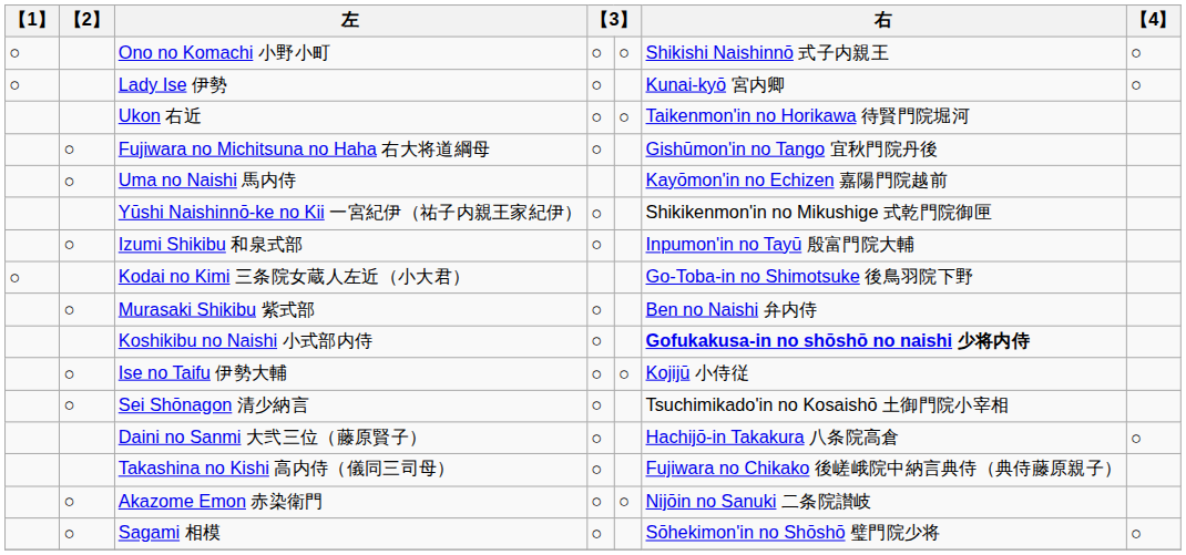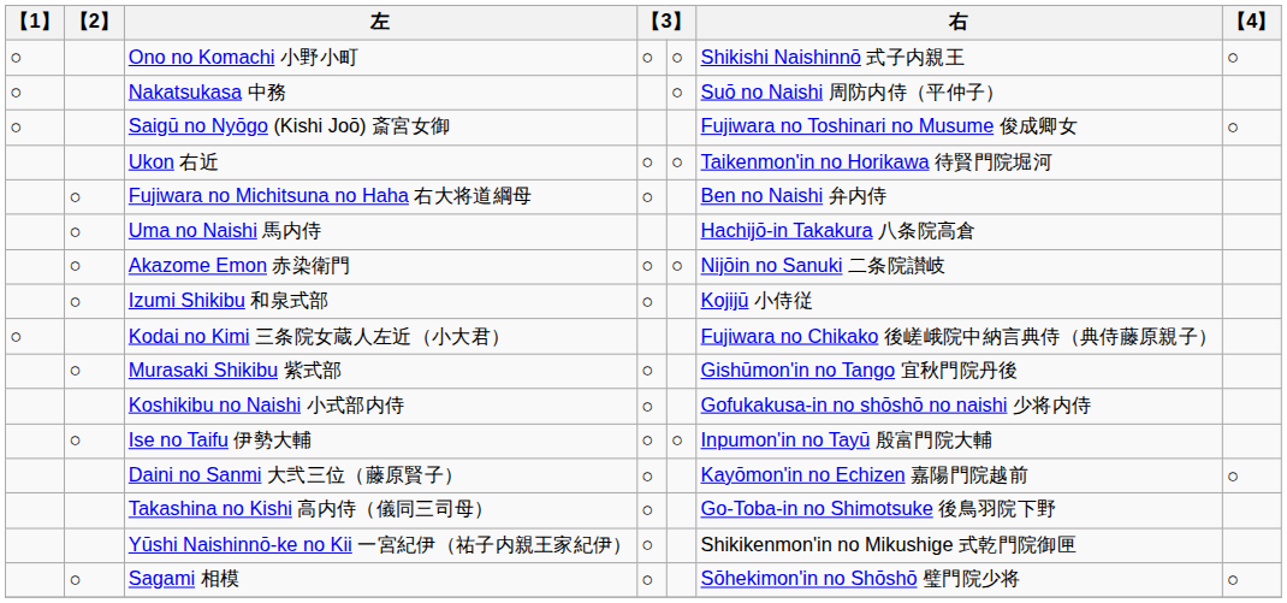 <table class="wikitable">
 <tr>
 <th>【1】</th>
 <th>【2】</th>
 <th>左</th>
 <th colspan="2">【3】</th>
 <th>右</th>
 <th>【4】</th>
 </tr>
 <tr>
 <td>○</td>
 <td></td>
 <td><a href='#'>Ono no Komachi</a> 小野小町</td>
 <td>○</td>
 <td>○</td>
 <td><a href='#'>Shikishi Naishinnō</a> 式子内親王</td>
 <td>○</td>
 </tr>
 <tr>
 <td>○</td>
 <td></td>
-<td><a href='#'>Lady Ise</a> 伊勢</td>
+<td><a href='#'>Nakatsukasa</a> 中務</td>
+<td></td>
+<td>○</td>
+<td><a href='#'>Suō no Naishi</a> 周防内侍（平仲子）</td>
+<td></td>
+</tr>
+<tr>
 <td>○</td>
 <td></td>
-<td><a href='#'>Kunai-kyō</a> 宮内卿</td>
+<td><a href='#'>Saigū no Nyōgo</a> (Kishi Joō) 斎宮女御</td>
+<td></td>
+<td></td>
+<td><a href='#'>Fujiwara no Toshinari no Musume</a> 俊成卿女</td>
 <td>○</td>
 </tr>
 <tr>
 <td></td>
 <td></td>
 <td><a href='#'>Ukon</a> 右近</td>
 <td>○</td>
 <td>○</td>
 <td><a href='#'>Taikenmon'in no Horikawa</a> 待賢門院堀河</td>
 <td></td>
 </tr>
 <tr>
 <td></td>
 <td>○</td>
 <td><a href='#'>Fujiwara no Michitsuna no Haha</a> 右大将道綱母</td>
 <td>○</td>
 <td></td>
-<td><a href='#'>Gishūmon'in no Tango</a> 宜秋門院丹後</td>
+<td><a href='#'>Ben no Naishi</a> 弁内侍</td>
 <td></td>
 </tr>
 <tr>
 <td></td>
 <td>○</td>
 <td><a href='#'>Uma no Naishi</a> 馬内侍</td>
 <td></td>
 <td></td>
+<td><a href='#'>Hachijō-in Takakura</a> 八条院高倉</td>
+<td></td>
+</tr>
+<tr>
+<td></td>
+<td>○</td>
+<td><a href='#'>Akazome Emon</a> 赤染衛門</td>
+<td>○</td>
+<td>○</td>
+<td><a href='#'>Nijōin no Sanuki</a> 二条院讃岐</td>
+<td></td>
+</tr>
+<tr>
+<td></td>
+<td>○</td>
+<td><a href='#'>Izumi Shikibu</a> 和泉式部</td>
+<td>○</td>
+<td></td>
+<td><a href='#'>Kojijū</a> 小侍従</td>
+<td></td>
+</tr>
+<tr>
+<td>○</td>
+<td></td>
+<td><a href='#'>Kodai no Kimi</a> 三条院女蔵人左近（小大君）　　　　</td>
+<td></td>
+<td></td>
+<td><a href='#'>Fujiwara no Chikako</a> 後嵯峨院中納言典侍（典侍藤原親子）</td>
+<td></td>
+</tr>
+<tr>
+<td></td>
+<td>○</td>
+<td><a href='#'>Murasaki Shikibu</a> 紫式部</td>
+<td>○</td>
+<td></td>
+<td><a href='#'>Gishūmon'in no Tango</a> 宜秋門院丹後</td>
+<td></td>
+</tr>
+<tr>
+<td></td>
+<td></td>
+<td><a href='#'>Koshikibu no Naishi</a> 小式部内侍</td>
+<td>○</td>
+<td></td>
+<td><a href='#'>Gofukakusa-in no shōshō no naishi</a> 少将内侍</td>
+<td></td>
+</tr>
+<tr>
+<td></td>
+<td>○</td>
+<td><a href='#'>Ise no Taifu</a> 伊勢大輔</td>
+<td>○</td>
+<td>○</td>
+<td><a href='#'>Inpumon'in no Tayū</a> 殷富門院大輔</td>
+<td></td>
+</tr>
+<tr>
+<td></td>
+<td></td>
+<td><a href='#'>Daini no Sanmi</a> 大弐三位（藤原賢子）</td>
+<td>○</td>
+<td></td>
 <td><a href='#'>Kayōmon'in no Echizen</a> 嘉陽門院越前</td>
+<td>○</td>
+</tr>
+<tr>
+<td></td>
+<td></td>
+<td><a href='#'>Takashina no Kishi</a> 高内侍（儀同三司母）</td>
+<td>○</td>
+<td></td>
+<td><a href='#'>Go-Toba-in no Shimotsuke</a> 後鳥羽院下野</td>
 <td></td>
 </tr>
 <tr>
 <td></td>
 <td></td>
 <td><a href='#'>Yūshi Naishinnō-ke no Kii</a> 一宮紀伊（祐子内親王家紀伊）</td>
 <td>○</td>
 <td></td>
 <td>Shikikenmon'in no Mikushige 式乾門院御匣</td>
 <td></td>
 </tr>
 <tr>
 <td></td>
 <td>○</td>
-<td><a href='#'>Izumi Shikibu</a> 和泉式部</td>
-<td>○</td>
-<td></td>
-<td><a href='#'>Inpumon'in no Tayū</a> 殷富門院大輔</td>
-<td></td>
-</tr>
-<tr>
-<td>○</td>
-<td></td>
-<td><a href='#'>Kodai no Kimi</a> 三条院女蔵人左近（小大君）　　　　</td>
-<td></td>
-<td></td>
-<td><a href='#'>Go-Toba-in no Shimotsuke</a> 後鳥羽院下野</td>
-<td></td>
-</tr>
-<tr>
-<td></td>
-<td>○</td>
-<td><a href='#'>Murasaki Shikibu</a> 紫式部</td>
-<td>○</td>
-<td></td>
-<td><a href='#'>Ben no Naishi</a> 弁内侍</td>
-<td></td>
-</tr>
-<tr>
-<td></td>
-<td></td>
-<td><a href='#'>Koshikibu no Naishi</a> 小式部内侍</td>
-<td>○</td>
-<td></td>
-<td><strong><a href='#'>Gofukakusa-in no shōshō no naishi</a> 少将内侍</strong></td>
-<td></td>
-</tr>
-<tr>
-<td></td>
-<td>○</td>
-<td><a href='#'>Ise no Taifu</a> 伊勢大輔</td>
-<td>○</td>
-<td>○</td>
-<td><a href='#'>Kojijū</a> 小侍従</td>
-<td></td>
-</tr>
-<tr>
-<td></td>
-<td>○</td>
-<td><a href='#'>Sei Shōnagon</a> 清少納言</td>
-<td>○</td>
-<td></td>
-<td>Tsuchimikado'in no Kosaishō 土御門院小宰相</td>
-<td></td>
-</tr>
-<tr>
-<td></td>
-<td></td>
-<td><a href='#'>Daini no Sanmi</a> 大弐三位（藤原賢子）</td>
-<td>○</td>
-<td></td>
-<td><a href='#'>Hachijō-in Takakura</a> 八条院高倉</td>
-<td>○</td>
-</tr>
-<tr>
-<td></td>
-<td></td>
-<td><a href='#'>Takashina no Kishi</a> 高内侍（儀同三司母）</td>
-<td>○</td>
-<td></td>
-<td><a href='#'>Fujiwara no Chikako</a> 後嵯峨院中納言典侍（典侍藤原親子）</td>
-<td></td>
-</tr>
-<tr>
-<td></td>
-<td>○</td>
-<td><a href='#'>Akazome Emon</a> 赤染衛門</td>
-<td>○</td>
-<td>○</td>
-<td><a href='#'>Nijōin no Sanuki</a> 二条院讃岐</td>
-<td></td>
-</tr>
-<tr>
-<td></td>
-<td>○</td>
 <td><a href='#'>Sagami</a> 相模</td>
 <td>○</td>
 <td></td>
 <td><a href='#'>Sōhekimon'in no Shōshō</a> 璧門院少将</td>
 <td>○</td>
 </tr>
 <tr>
 </tr>
 </table>
